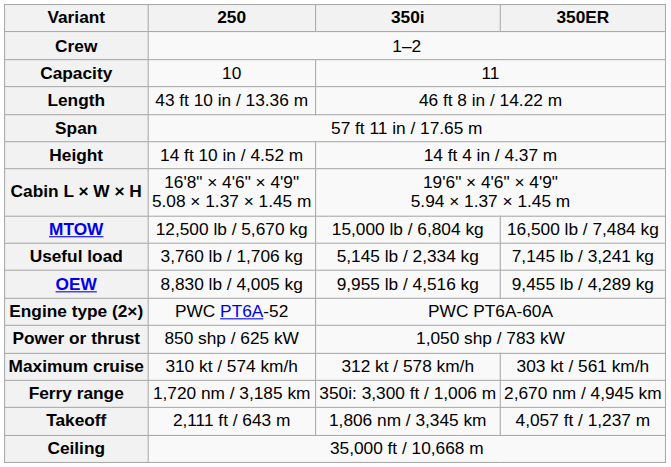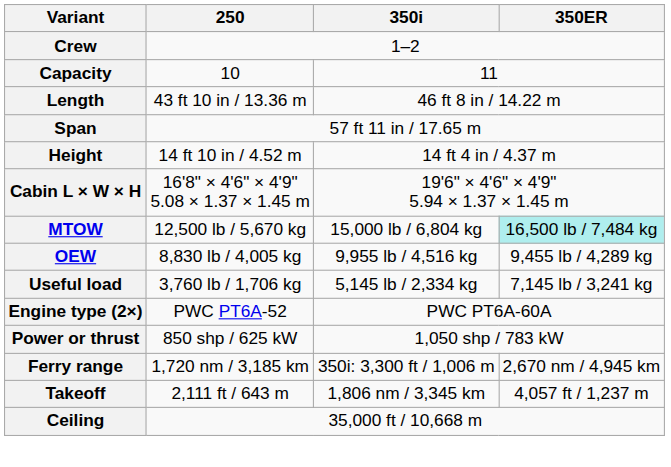 <table class="wikitable" style="text-align: center">
 <tr>
 <th>Variant</th>
 <th>250</th>
 <th>350i</th>
 <th>350ER</th>
 </tr>
 <tr>
 <th>Crew</th>
 <td colspan=3>1–2</td>
 </tr>
 <tr>
 <th>Capacity</th>
 <td>10</td>
 <td colspan=2>11</td>
 </tr>
 <tr>
 <th>Length</th>
 <td>43 ft 10 in / 13.36 m</td>
 <td colspan=2>46 ft 8 in / 14.22 m</td>
 </tr>
 <tr>
 <th>Span</th>
 <td colspan=3>57 ft 11 in / 17.65 m</td>
 </tr>
 <tr>
 <th>Height</th>
 <td>14 ft 10 in / 4.52 m</td>
 <td colspan=2>14 ft 4 in / 4.37 m</td>
 </tr>
 <tr>
 <th>Cabin L × W × H</th>
 <td>16'8" × 4'6" × 4'9" <br> 5.08 × 1.37 × 1.45 m</td>
 <td colspan=2>19'6" × 4'6" × 4'9" <br> 5.94 × 1.37 × 1.45 m</td>
 </tr>
 <tr>
 <th><a href='#'>MTOW</a></th>
 <td>12,500 lb / 5,670 kg</td>
 <td>15,000 lb / 6,804 kg</td>
-<td>16,500 lb / 7,484 kg</td>
+<td style="background: paleturquoise;">16,500 lb / 7,484 kg</td>
+</tr>
+<tr>
+<th><a href='#'>OEW</a></th>
+<td>8,830 lb / 4,005 kg</td>
+<td>9,955 lb / 4,516 kg</td>
+<td>9,455 lb / 4,289 kg</td>
 </tr>
 <tr>
 <th>Useful load</th>
 <td>3,760 lb / 1,706 kg</td>
 <td>5,145 lb / 2,334 kg</td>
 <td>7,145 lb / 3,241 kg</td>
-</tr>
-<tr>
-<th><a href='#'>OEW</a></th>
-<td>8,830 lb / 4,005 kg</td>
-<td>9,955 lb / 4,516 kg</td>
-<td>9,455 lb / 4,289 kg</td>
 </tr>
 <tr>
 <th>Engine type (2×)</th>
 <td>PWC <a href='#'>PT6A</a>-52</td>
 <td colspan=2>PWC PT6A-60A</td>
 </tr>
 <tr>
 <th>Power or thrust</th>
 <td>850 shp / 625 kW</td>
 <td colspan=2>1,050 shp / 783 kW</td>
-</tr>
-<tr>
-<th>Maximum cruise</th>
-<td>310 kt / 574 km/h</td>
-<td>312 kt / 578 km/h</td>
-<td>303 kt / 561 km/h</td>
 </tr>
 <tr>
 <th>Ferry range</th>
 <td>1,720 nm / 3,185 km</td>
 <td>350i: 3,300 ft / 1,006 m</td>
 <td>2,670 nm / 4,945 km</td>
 </tr>
 <tr>
 <th>Takeoff</th>
 <td>2,111 ft / 643 m</td>
 <td>1,806 nm / 3,345 km</td>
 <td>4,057 ft / 1,237 m</td>
 </tr>
 <tr>
 <th>Ceiling</th>
 <td colspan=3>35,000 ft / 10,668 m</td>
 </tr>
 </table>
